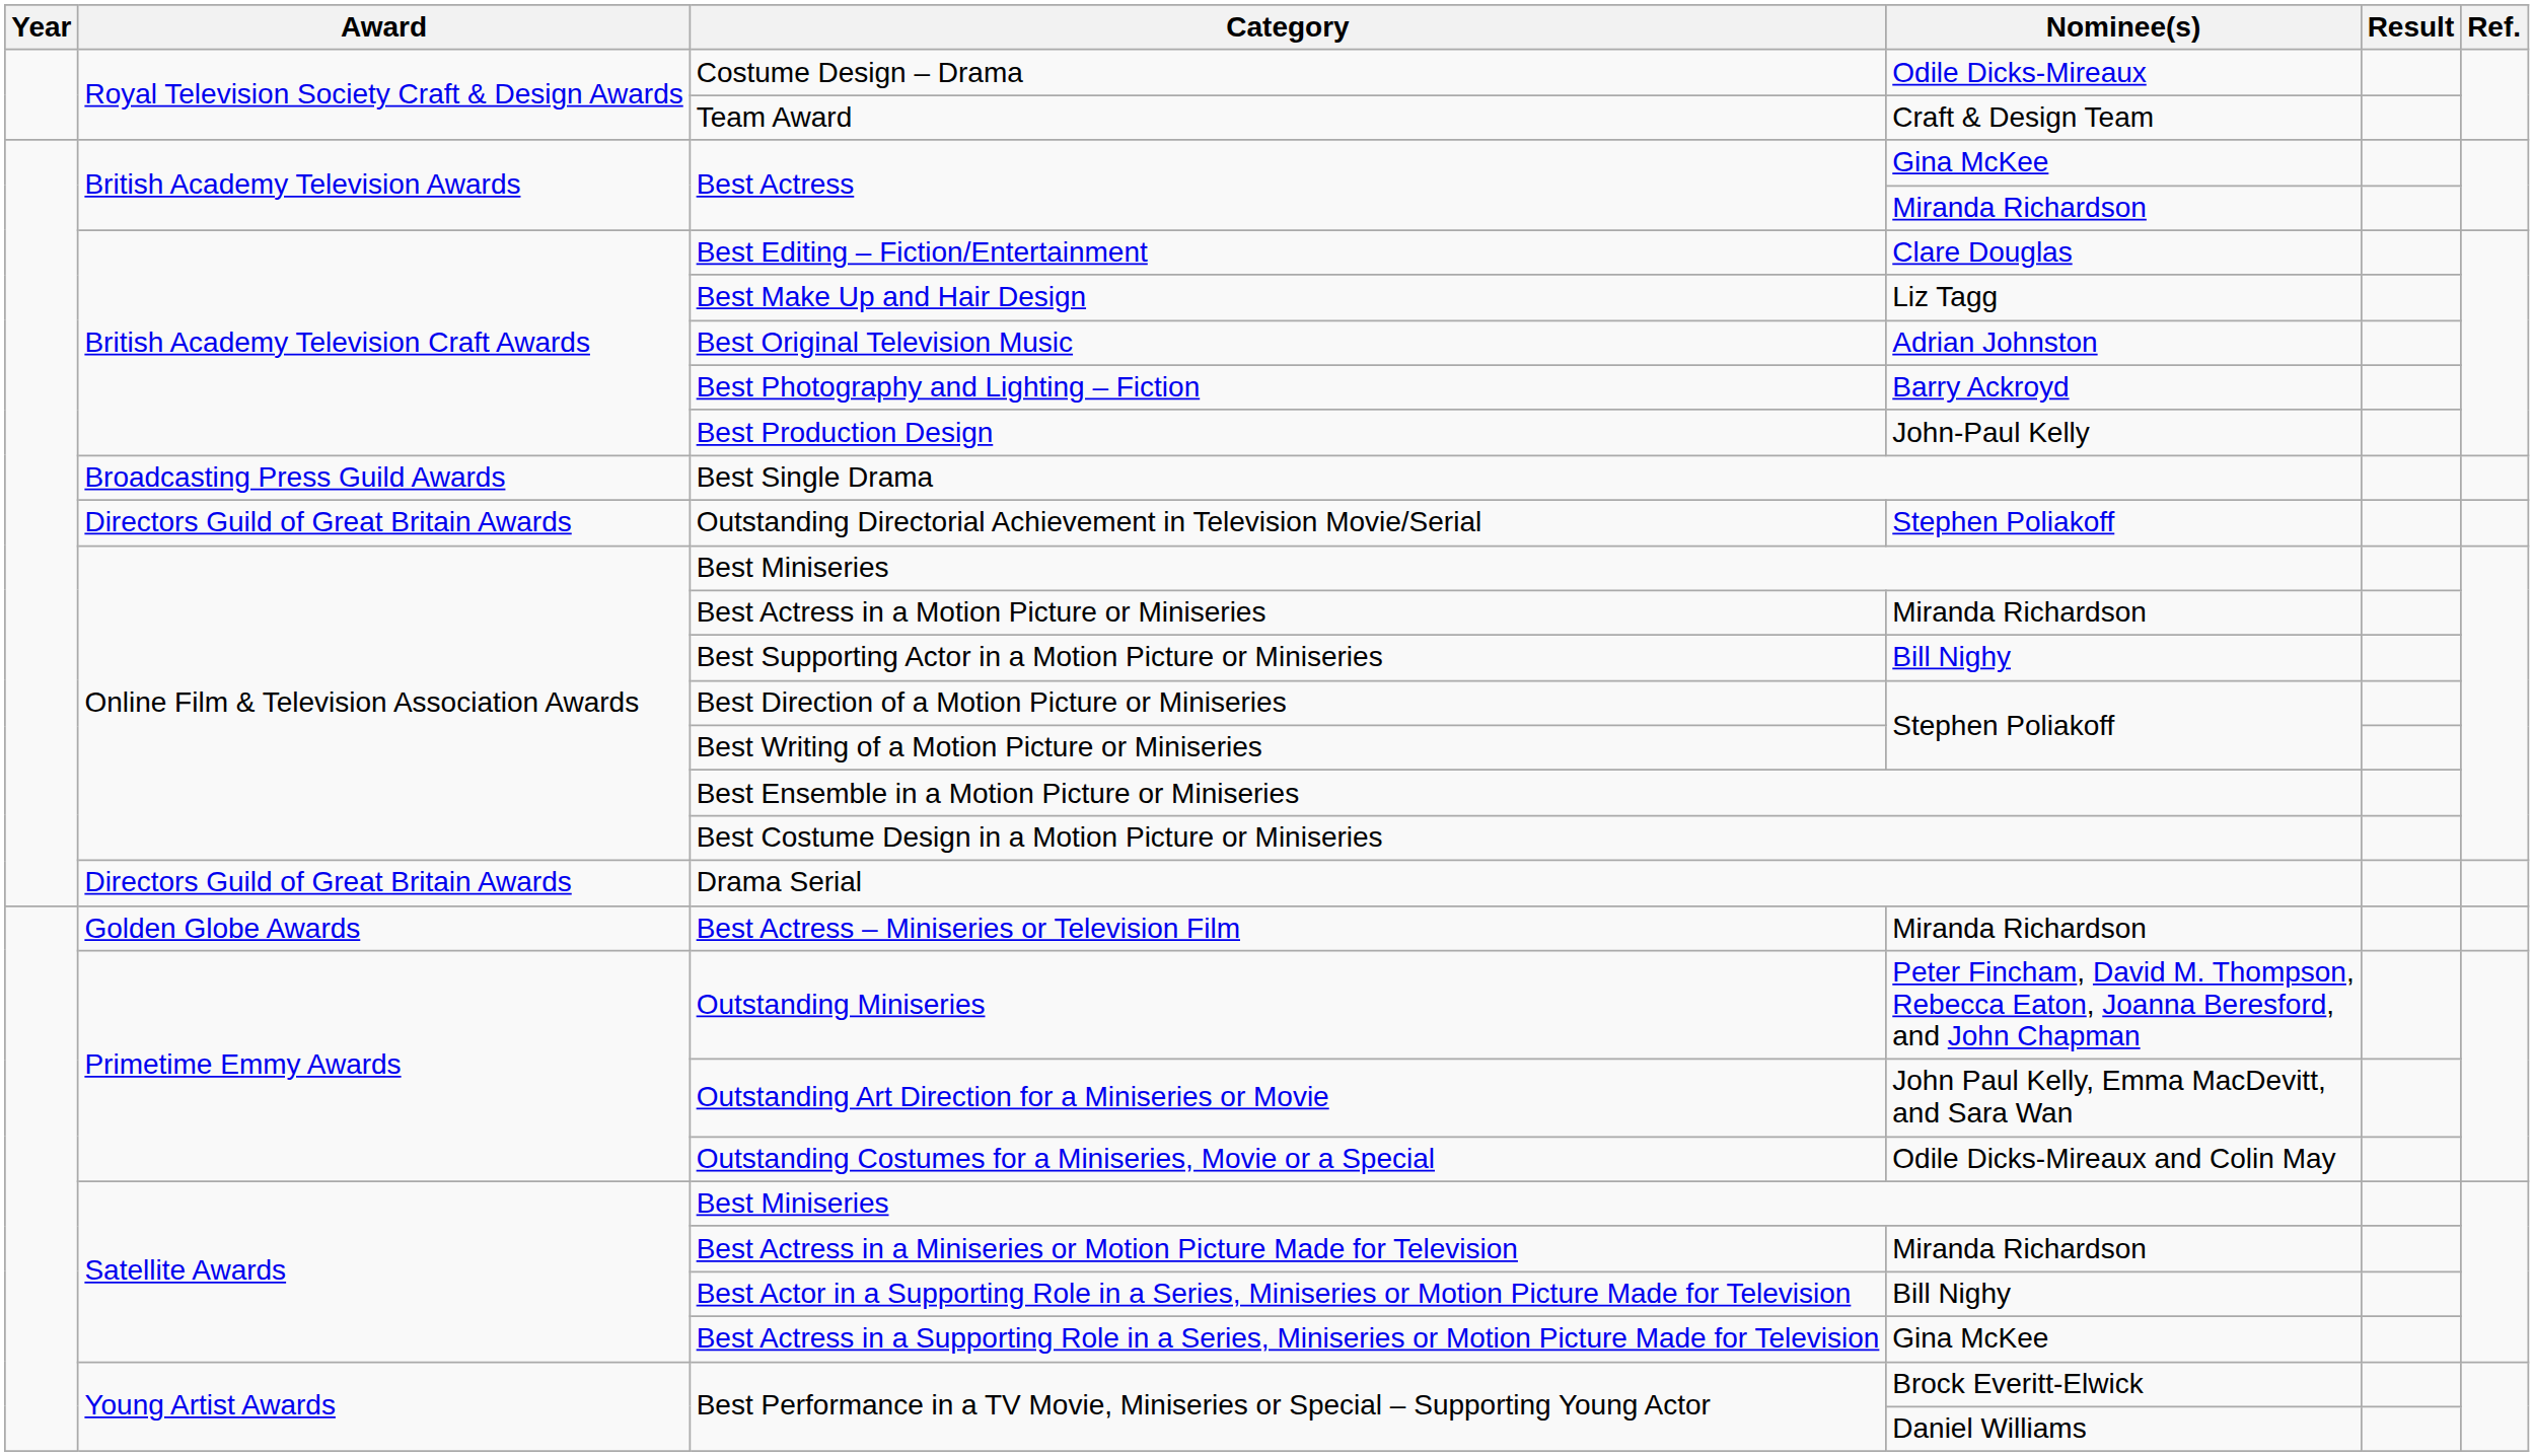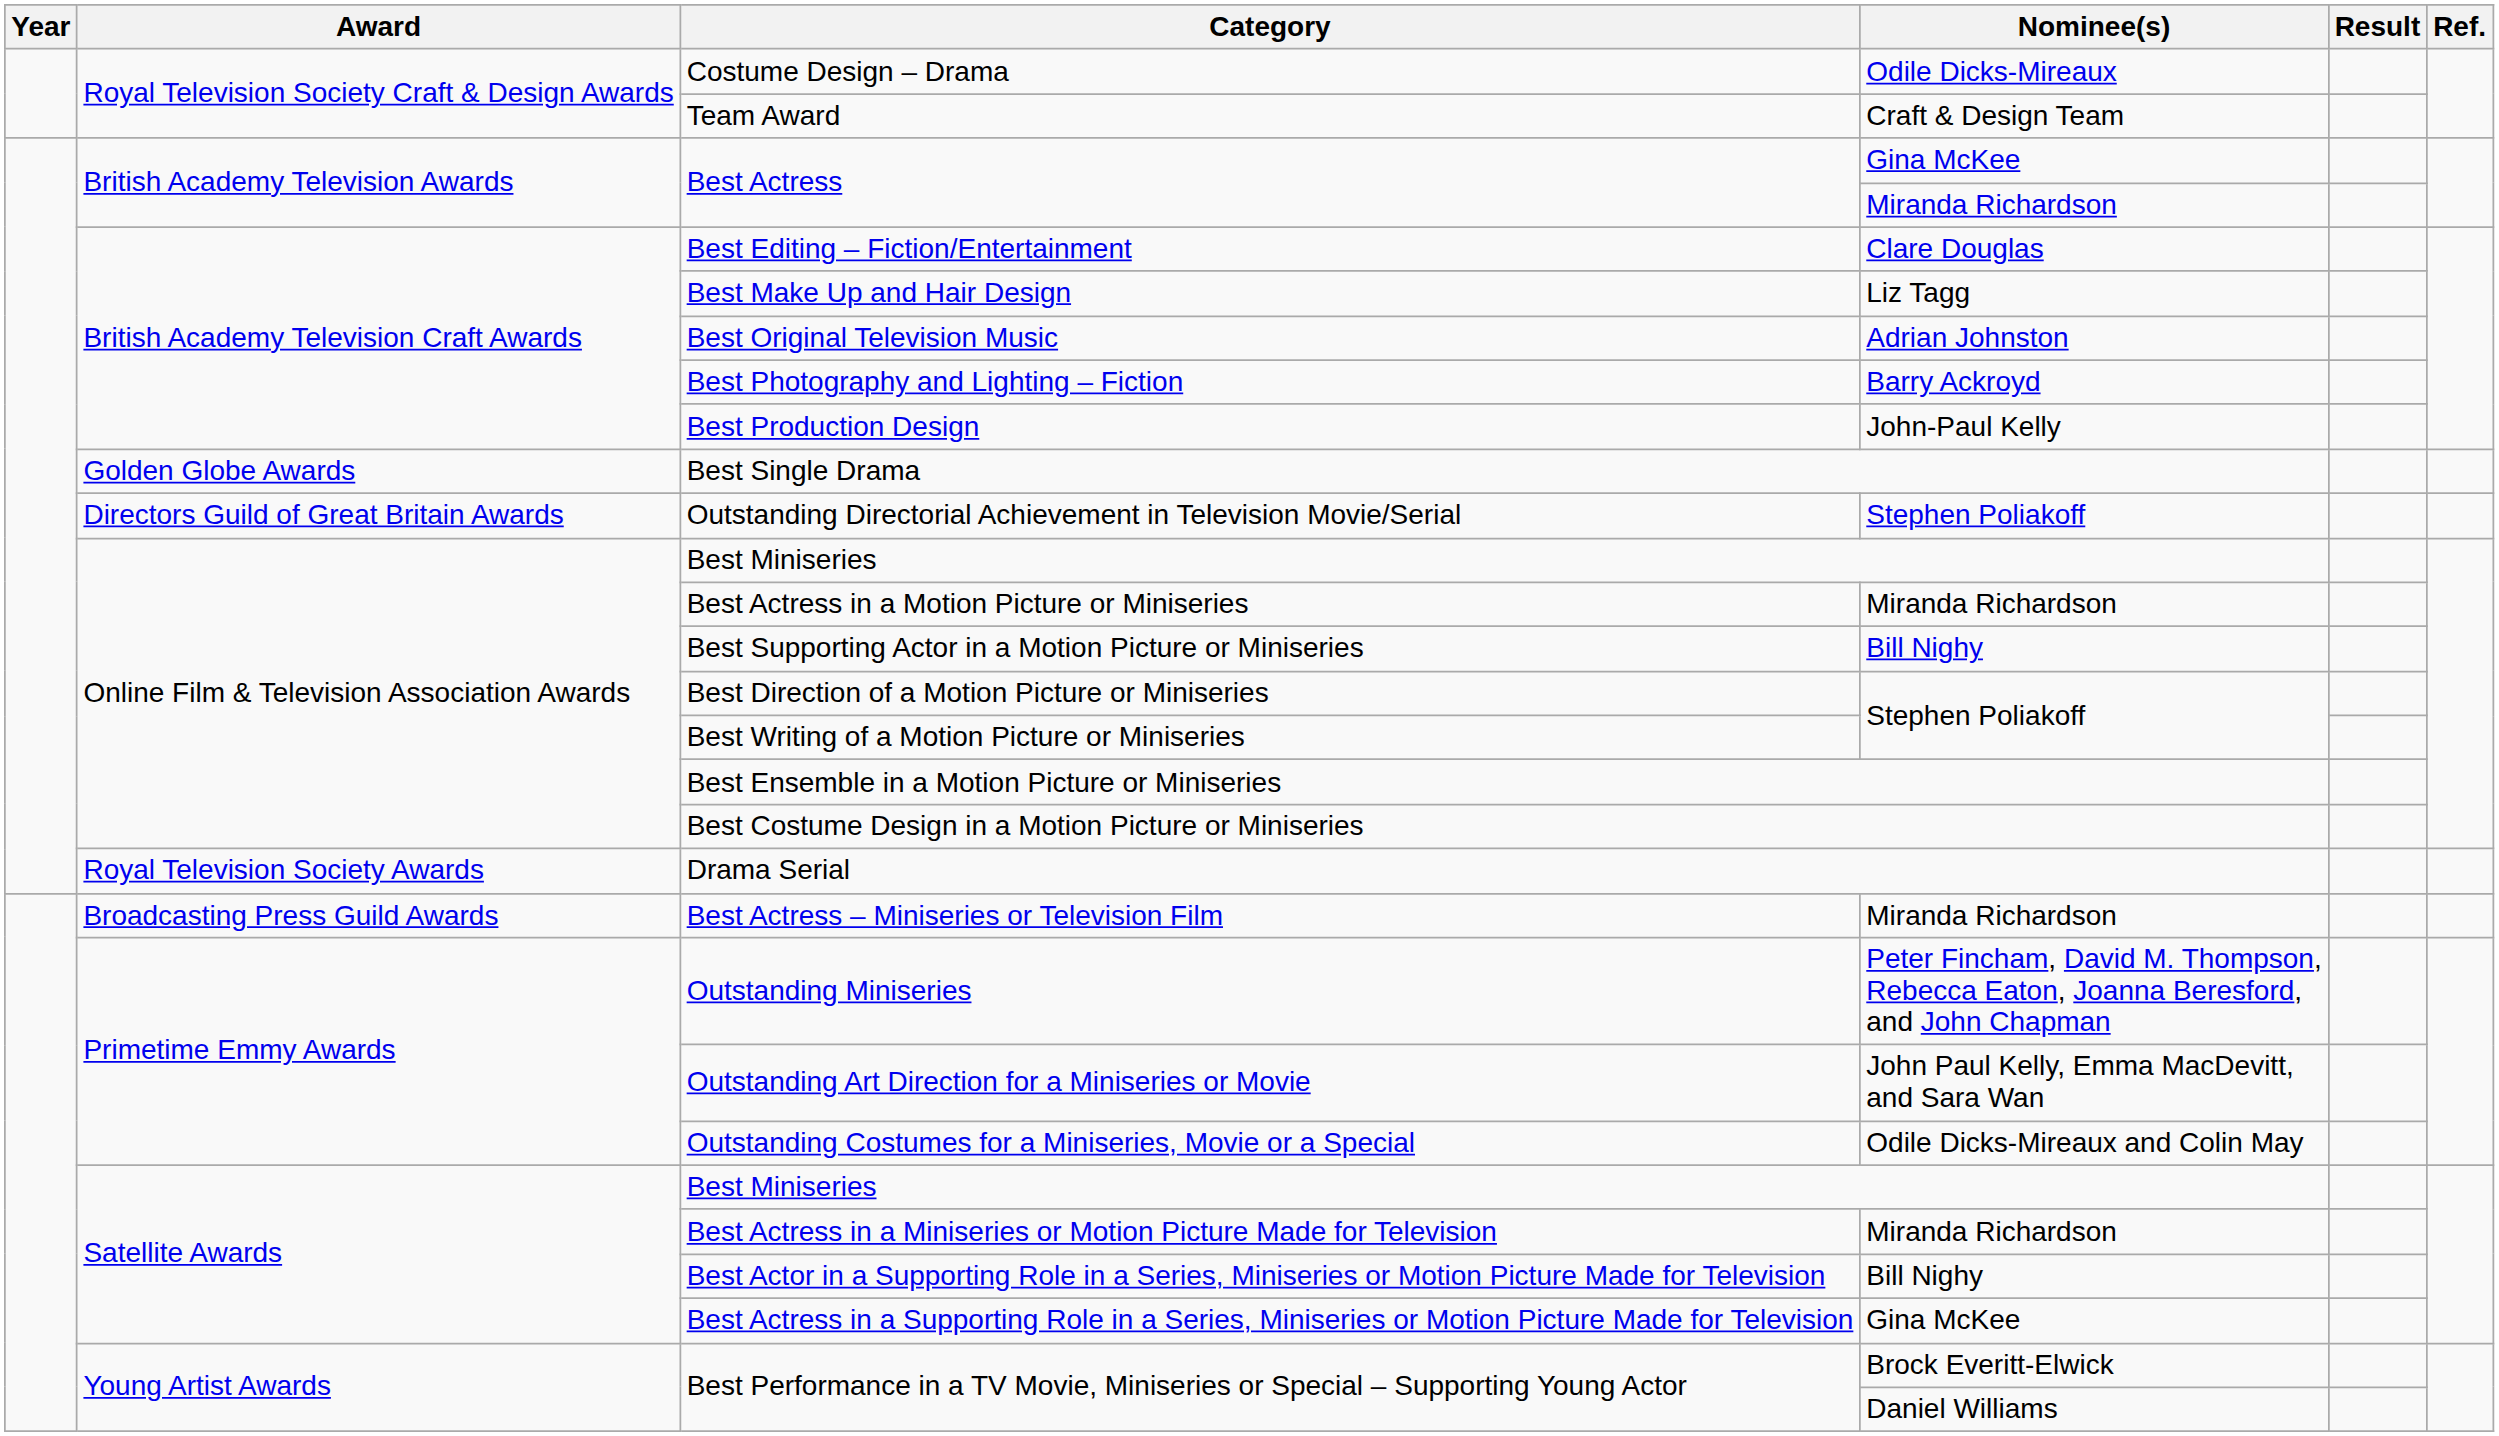 <table class="wikitable sortable">
 <tr>
 <th>Year</th>
 <th>Award</th>
 <th>Category</th>
 <th>Nominee(s)</th>
 <th>Result</th>
 <th>Ref.</th>
 </tr>
 <tr>
 <td rowspan="2"></td>
 <td rowspan="2"><a href='#'>Royal Television Society Craft & Design Awards</a></td>
 <td>Costume Design – Drama</td>
 <td><a href='#'>Odile Dicks-Mireaux</a></td>
 <td></td>
 <td align="center" rowspan="2"></td>
 </tr>
 <tr>
 <td>Team Award</td>
 <td>Craft & Design Team</td>
 <td></td>
 </tr>
 <tr>
 <td rowspan="17"></td>
 <td rowspan="2"><a href='#'>British Academy Television Awards</a></td>
 <td rowspan="2"><a href='#'>Best Actress</a></td>
 <td><a href='#'>Gina McKee</a></td>
 <td></td>
 <td align="center" rowspan="2"></td>
 </tr>
 <tr>
 <td><a href='#'>Miranda Richardson</a></td>
 <td></td>
 </tr>
 <tr>
 <td rowspan="5"><a href='#'>British Academy Television Craft Awards</a></td>
 <td><a href='#'>Best Editing – Fiction/Entertainment</a></td>
 <td><a href='#'>Clare Douglas</a></td>
 <td></td>
 <td align="center" rowspan="5"></td>
 </tr>
 <tr>
 <td><a href='#'>Best Make Up and Hair Design</a></td>
 <td>Liz Tagg</td>
 <td></td>
 </tr>
 <tr>
 <td><a href='#'>Best Original Television Music</a></td>
 <td><a href='#'>Adrian Johnston</a></td>
 <td></td>
 </tr>
 <tr>
 <td><a href='#'>Best Photography and Lighting – Fiction</a></td>
 <td><a href='#'>Barry Ackroyd</a></td>
 <td></td>
 </tr>
 <tr>
 <td><a href='#'>Best Production Design</a></td>
 <td>John-Paul Kelly</td>
 <td></td>
 </tr>
 <tr>
-<td><a href='#'>Broadcasting Press Guild Awards</a></td>
+<td><a href='#'>Golden Globe Awards</a></td>
 <td colspan="2">Best Single Drama</td>
 <td></td>
 <td align="center"></td>
 </tr>
 <tr>
 <td><a href='#'>Directors Guild of Great Britain Awards</a></td>
 <td>Outstanding Directorial Achievement in Television Movie/Serial</td>
 <td><a href='#'>Stephen Poliakoff</a></td>
 <td></td>
 <td align="center"></td>
 </tr>
 <tr>
 <td rowspan="7">Online Film & Television Association Awards</td>
 <td colspan="2">Best Miniseries</td>
 <td></td>
 <td align="center" rowspan="7"></td>
 </tr>
 <tr>
 <td>Best Actress in a Motion Picture or Miniseries</td>
 <td>Miranda Richardson</td>
 <td></td>
 </tr>
 <tr>
 <td>Best Supporting Actor in a Motion Picture or Miniseries</td>
 <td><a href='#'>Bill Nighy</a></td>
 <td></td>
 </tr>
 <tr>
 <td>Best Direction of a Motion Picture or Miniseries</td>
 <td rowspan="2">Stephen Poliakoff</td>
 <td></td>
 </tr>
 <tr>
 <td>Best Writing of a Motion Picture or Miniseries</td>
 <td></td>
 </tr>
 <tr>
 <td colspan="2">Best Ensemble in a Motion Picture or Miniseries</td>
 <td></td>
 </tr>
 <tr>
 <td colspan="2">Best Costume Design in a Motion Picture or Miniseries</td>
 <td></td>
 </tr>
 <tr>
-<td><a href='#'>Directors Guild of Great Britain Awards</a></td>
+<td><a href='#'>Royal Television Society Awards</a></td>
 <td colspan="2">Drama Serial</td>
 <td></td>
 <td align="center"></td>
 </tr>
 <tr>
 <td rowspan="10"></td>
-<td><a href='#'>Golden Globe Awards</a></td>
+<td><a href='#'>Broadcasting Press Guild Awards</a></td>
 <td><a href='#'>Best Actress – Miniseries or Television Film</a></td>
 <td>Miranda Richardson</td>
 <td></td>
 <td align="center"></td>
 </tr>
 <tr>
 <td rowspan="3"><a href='#'>Primetime Emmy Awards</a></td>
 <td><a href='#'>Outstanding Miniseries</a></td>
 <td><a href='#'>Peter Fincham</a>, <a href='#'>David M. Thompson</a>, <br> <a href='#'>Rebecca Eaton</a>, <a href='#'>Joanna Beresford</a>, <br> and <a href='#'>John Chapman</a></td>
 <td></td>
 <td align="center" rowspan="3"></td>
 </tr>
 <tr>
 <td><a href='#'>Outstanding Art Direction for a Miniseries or Movie</a></td>
 <td>John Paul Kelly, Emma MacDevitt, <br> and Sara Wan</td>
 <td></td>
 </tr>
 <tr>
 <td><a href='#'>Outstanding Costumes for a Miniseries, Movie or a Special</a></td>
 <td>Odile Dicks-Mireaux and Colin May <br> </td>
 <td></td>
 </tr>
 <tr>
 <td rowspan="4"><a href='#'>Satellite Awards</a></td>
 <td colspan="2"><a href='#'>Best Miniseries</a></td>
 <td></td>
 <td align="center" rowspan="4"></td>
 </tr>
 <tr>
 <td><a href='#'>Best Actress in a Miniseries or Motion Picture Made for Television</a></td>
 <td>Miranda Richardson</td>
 <td></td>
 </tr>
 <tr>
 <td><a href='#'>Best Actor in a Supporting Role in a Series, Miniseries or Motion Picture Made for Television</a></td>
 <td>Bill Nighy</td>
 <td></td>
 </tr>
 <tr>
 <td><a href='#'>Best Actress in a Supporting Role in a Series, Miniseries or Motion Picture Made for Television</a></td>
 <td>Gina McKee</td>
 <td></td>
 </tr>
 <tr>
 <td rowspan="2"><a href='#'>Young Artist Awards</a></td>
 <td rowspan="2">Best Performance in a TV Movie, Miniseries or Special – Supporting Young Actor</td>
 <td>Brock Everitt-Elwick</td>
 <td></td>
 <td align="center" rowspan="2"></td>
 </tr>
 <tr>
 <td>Daniel Williams</td>
 <td></td>
 </tr>
 </table>
